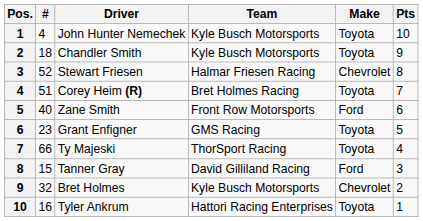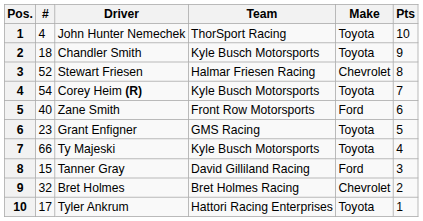 <table class="wikitable" style="font-size:95%">
 <tr>
 <th>Pos.</th>
 <th>#</th>
 <th>Driver</th>
 <th>Team</th>
 <th>Make</th>
 <th>Pts</th>
 </tr>
 <tr>
 <th>1</th>
 <td>4</td>
 <td>John Hunter Nemechek</td>
-<td>Kyle Busch Motorsports</td>
+<td>ThorSport Racing</td>
 <td>Toyota</td>
 <td>10</td>
 </tr>
 <tr>
 <th>2</th>
 <td>18</td>
 <td>Chandler Smith</td>
 <td>Kyle Busch Motorsports</td>
 <td>Toyota</td>
 <td>9</td>
 </tr>
 <tr>
 <th>3</th>
 <td>52</td>
 <td>Stewart Friesen</td>
 <td>Halmar Friesen Racing</td>
 <td>Chevrolet</td>
 <td>8</td>
 </tr>
 <tr>
 <th>4</th>
-<td>51</td>
+<td>54</td>
 <td>Corey Heim <strong>(R)</strong></td>
-<td>Bret Holmes Racing</td>
+<td>Kyle Busch Motorsports</td>
 <td>Toyota</td>
 <td>7</td>
 </tr>
 <tr>
 <th>5</th>
 <td>40</td>
 <td>Zane Smith</td>
 <td>Front Row Motorsports</td>
 <td>Ford</td>
 <td>6</td>
 </tr>
 <tr>
 <th>6</th>
 <td>23</td>
 <td>Grant Enfigner</td>
 <td>GMS Racing</td>
 <td>Toyota</td>
 <td>5</td>
 </tr>
 <tr>
 <th>7</th>
 <td>66</td>
 <td>Ty Majeski</td>
-<td>ThorSport Racing</td>
+<td>Kyle Busch Motorsports</td>
 <td>Toyota</td>
 <td>4</td>
 </tr>
 <tr>
 <th>8</th>
 <td>15</td>
 <td>Tanner Gray</td>
 <td>David Gilliland Racing</td>
 <td>Ford</td>
 <td>3</td>
 </tr>
 <tr>
 <th>9</th>
 <td>32</td>
 <td>Bret Holmes</td>
-<td>Kyle Busch Motorsports</td>
+<td>Bret Holmes Racing</td>
 <td>Chevrolet</td>
 <td>2</td>
 </tr>
 <tr>
 <th>10</th>
-<td>16</td>
+<td>17</td>
 <td>Tyler Ankrum</td>
 <td>Hattori Racing Enterprises</td>
 <td>Toyota</td>
 <td>1</td>
 </tr>
 </table>
